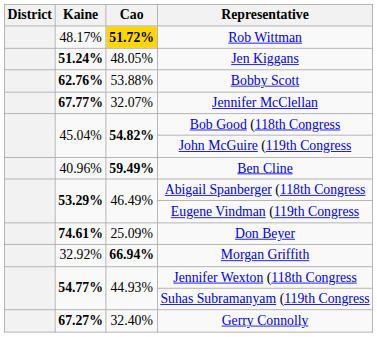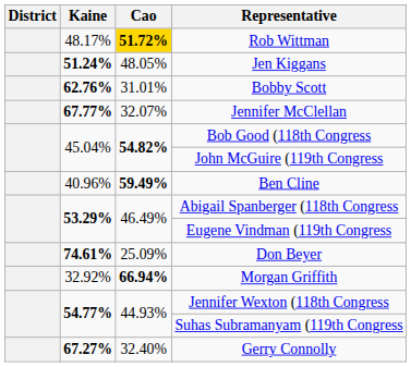 <table class=wikitable>
 <tr>
 <th>District</th>
 <th>Kaine</th>
 <th>Cao</th>
 <th>Representative</th>
 </tr>
 <tr align=center>
 <th></th>
 <td>48.17%</td>
 <td style="background: gold;"><strong>51.72%</strong></td>
 <td><a href='#'>Rob Wittman</a></td>
 </tr>
 <tr align=center>
 <th></th>
 <td><strong>51.24%</strong></td>
 <td>48.05%</td>
 <td><a href='#'>Jen Kiggans</a></td>
 </tr>
 <tr align=center>
 <th></th>
 <td><strong>62.76%</strong></td>
-<td>53.88%</td>
+<td>31.01%</td>
 <td><a href='#'>Bobby Scott</a></td>
 </tr>
 <tr align=center>
 <th></th>
 <td><strong>67.77%</strong></td>
 <td>32.07%</td>
 <td><a href='#'>Jennifer McClellan</a></td>
 </tr>
 <tr align=center>
 <th rowspan=2 ></th>
 <td rowspan=2>45.04%</td>
 <td rowspan=2><strong>54.82%</strong></td>
 <td><a href='#'>Bob Good</a> (<a href='#'>118th Congress</a></td>
 </tr>
 <tr align=center>
 <td><a href='#'>John McGuire</a> (<a href='#'>119th Congress</a></td>
 </tr>
 <tr align=center>
 <th></th>
 <td>40.96%</td>
 <td><strong>59.49%</strong></td>
 <td><a href='#'>Ben Cline</a></td>
 </tr>
 <tr align=center>
 <th rowspan=2 ></th>
 <td rowspan=2><strong>53.29%</strong></td>
 <td rowspan=2>46.49%</td>
 <td><a href='#'>Abigail Spanberger</a> (<a href='#'>118th Congress</a></td>
 </tr>
 <tr align=center>
 <td><a href='#'>Eugene Vindman</a> (<a href='#'>119th Congress</a></td>
 </tr>
 <tr align=center>
 <th></th>
 <td><strong>74.61%</strong></td>
 <td>25.09%</td>
 <td><a href='#'>Don Beyer</a></td>
 </tr>
 <tr align=center>
 <th></th>
 <td>32.92%</td>
 <td><strong>66.94%</strong></td>
 <td><a href='#'>Morgan Griffith</a></td>
 </tr>
 <tr align=center>
 <th rowspan=2 ></th>
 <td rowspan=2><strong>54.77%</strong></td>
 <td rowspan=2>44.93%</td>
 <td><a href='#'>Jennifer Wexton</a> (<a href='#'>118th Congress</a></td>
 </tr>
 <tr align=center>
 <td><a href='#'>Suhas Subramanyam</a> (<a href='#'>119th Congress</a></td>
 </tr>
 <tr align=center>
 <th></th>
 <td><strong>67.27%</strong></td>
 <td>32.40%</td>
 <td><a href='#'>Gerry Connolly</a></td>
 </tr>
 </table>
